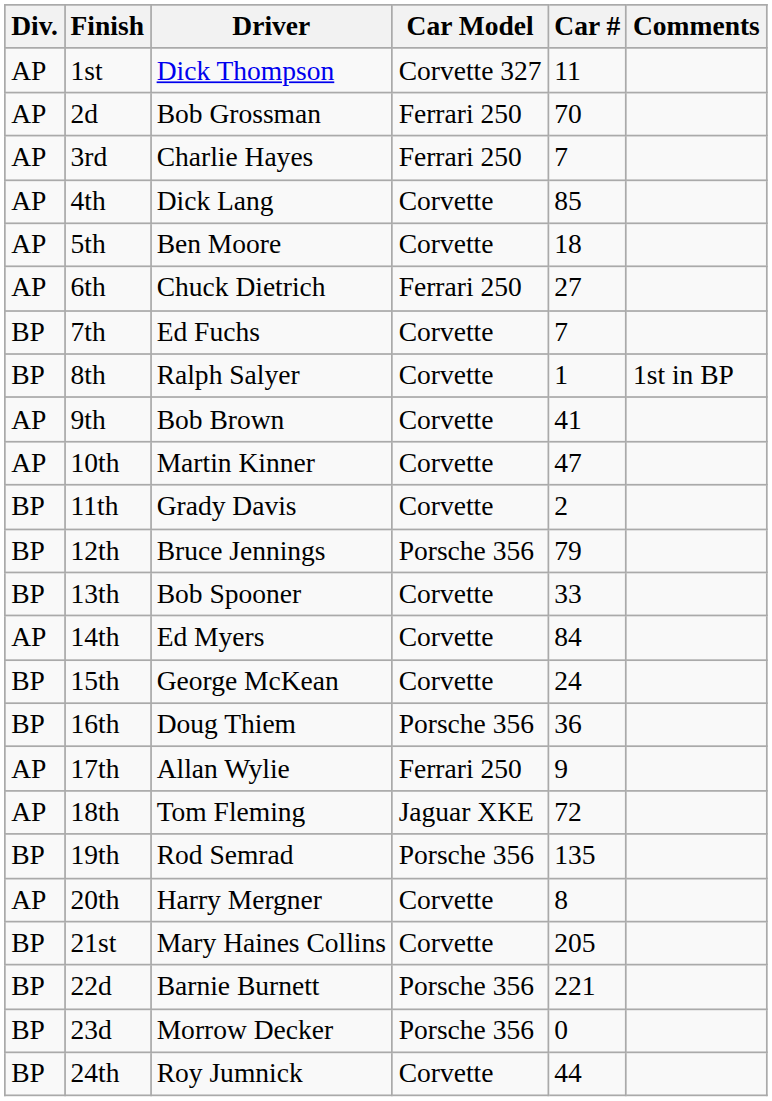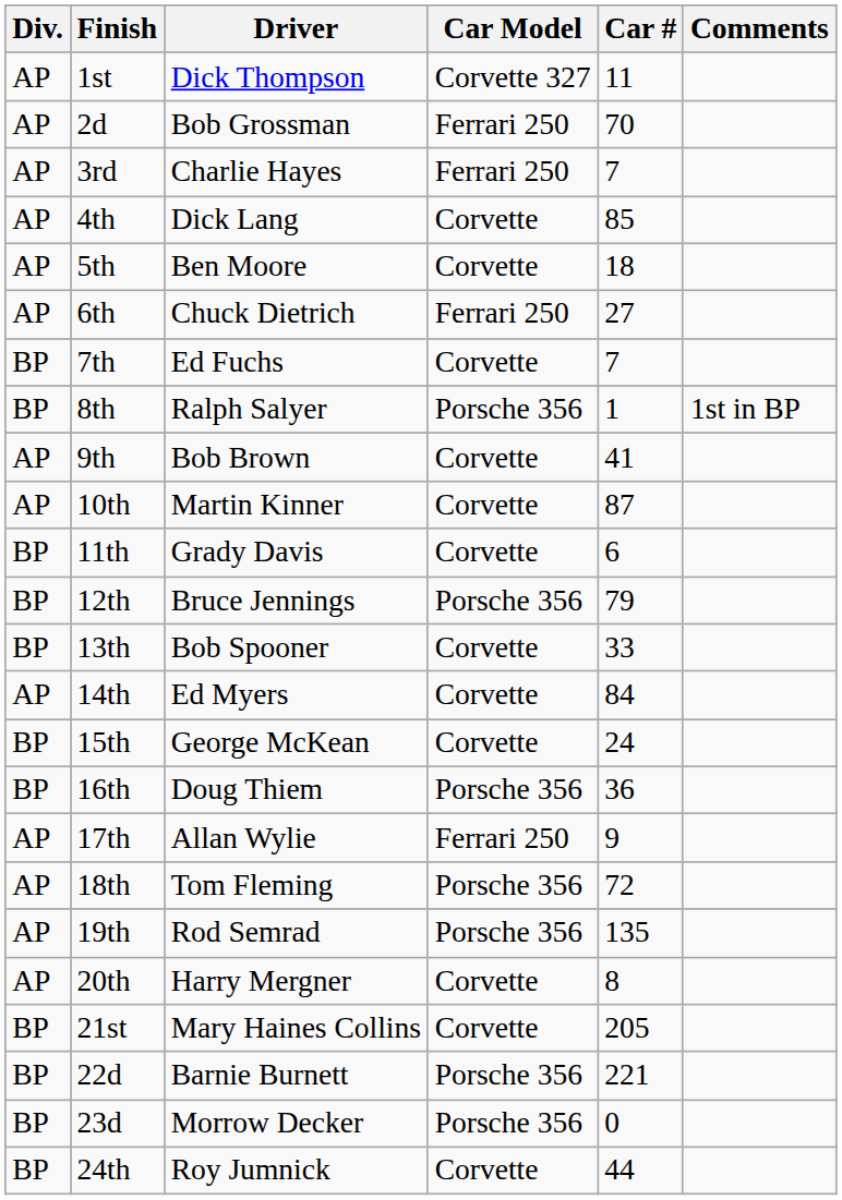 <table class="wikitable">
 <tr>
 <th>Div.</th>
 <th>Finish</th>
 <th>Driver</th>
 <th>Car Model</th>
 <th>Car #</th>
 <th>Comments</th>
 </tr>
 <tr>
 <td>AP</td>
 <td>1st</td>
 <td><a href='#'>Dick Thompson</a></td>
 <td>Corvette 327</td>
 <td>11</td>
 <td></td>
 </tr>
 <tr>
 <td>AP</td>
 <td>2d</td>
 <td>Bob Grossman</td>
 <td>Ferrari 250</td>
 <td>70</td>
 <td></td>
 </tr>
 <tr>
 <td>AP</td>
 <td>3rd</td>
 <td>Charlie Hayes</td>
 <td>Ferrari 250</td>
 <td>7</td>
 <td></td>
 </tr>
 <tr>
 <td>AP</td>
 <td>4th</td>
 <td>Dick Lang</td>
 <td>Corvette</td>
 <td>85</td>
 <td></td>
 </tr>
 <tr>
 <td>AP</td>
 <td>5th</td>
 <td>Ben Moore</td>
 <td>Corvette</td>
 <td>18</td>
 </tr>
 <tr>
 <td>AP</td>
 <td>6th</td>
 <td>Chuck Dietrich</td>
 <td>Ferrari 250</td>
 <td>27</td>
 <td></td>
 </tr>
 <tr>
 <td>BP</td>
 <td>7th</td>
 <td>Ed Fuchs</td>
 <td>Corvette</td>
 <td>7</td>
 <td></td>
 </tr>
 <tr>
 <td>BP</td>
 <td>8th</td>
 <td>Ralph Salyer</td>
-<td>Corvette</td>
+<td>Porsche 356</td>
 <td>1</td>
 <td>1st in BP</td>
 </tr>
 <tr>
 <td>AP</td>
 <td>9th</td>
 <td>Bob Brown</td>
 <td>Corvette</td>
 <td>41</td>
 <td></td>
 </tr>
 <tr>
 <td>AP</td>
 <td>10th</td>
 <td>Martin Kinner</td>
 <td>Corvette</td>
-<td>47</td>
+<td>87</td>
 <td></td>
 </tr>
 <tr>
 <td>BP</td>
 <td>11th</td>
 <td>Grady Davis</td>
 <td>Corvette</td>
-<td>2</td>
+<td>6</td>
 <td></td>
 </tr>
 <tr>
 <td>BP</td>
 <td>12th</td>
 <td>Bruce Jennings</td>
 <td>Porsche 356</td>
 <td>79</td>
 <td></td>
 </tr>
 <tr>
 <td>BP</td>
 <td>13th</td>
 <td>Bob Spooner</td>
 <td>Corvette</td>
 <td>33</td>
 <td></td>
 </tr>
 <tr>
 <td>AP</td>
 <td>14th</td>
 <td>Ed Myers</td>
 <td>Corvette</td>
 <td>84</td>
 <td></td>
 </tr>
 <tr>
 <td>BP</td>
 <td>15th</td>
 <td>George McKean</td>
 <td>Corvette</td>
 <td>24</td>
 <td></td>
 </tr>
 <tr>
 <td>BP</td>
 <td>16th</td>
 <td>Doug Thiem</td>
 <td>Porsche 356</td>
 <td>36</td>
 <td></td>
 </tr>
 <tr>
 <td>AP</td>
 <td>17th</td>
 <td>Allan Wylie</td>
 <td>Ferrari 250</td>
 <td>9</td>
 <td></td>
 </tr>
 <tr>
 <td>AP</td>
 <td>18th</td>
 <td>Tom Fleming</td>
-<td>Jaguar XKE</td>
+<td>Porsche 356</td>
 <td>72</td>
 <td></td>
 </tr>
 <tr>
-<td>BP</td>
+<td>AP</td>
 <td>19th</td>
 <td>Rod Semrad</td>
 <td>Porsche 356</td>
 <td>135</td>
 <td></td>
 </tr>
 <tr>
 <td>AP</td>
 <td>20th</td>
 <td>Harry Mergner</td>
 <td>Corvette</td>
 <td>8</td>
 <td></td>
 </tr>
 <tr>
 <td>BP</td>
 <td>21st</td>
 <td>Mary Haines Collins</td>
 <td>Corvette</td>
 <td>205</td>
 <td></td>
 </tr>
 <tr>
 <td>BP</td>
 <td>22d</td>
 <td>Barnie Burnett</td>
 <td>Porsche 356</td>
 <td>221</td>
 <td></td>
 </tr>
 <tr>
 <td>BP</td>
 <td>23d</td>
 <td>Morrow Decker</td>
 <td>Porsche 356</td>
 <td>0</td>
 <td></td>
 </tr>
 <tr>
 <td>BP</td>
 <td>24th</td>
 <td>Roy Jumnick</td>
 <td>Corvette</td>
 <td>44</td>
 <td></td>
 </tr>
 </table>
